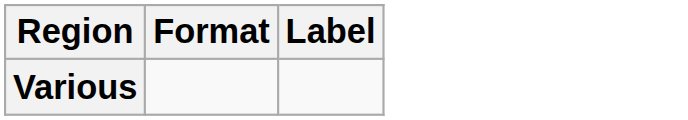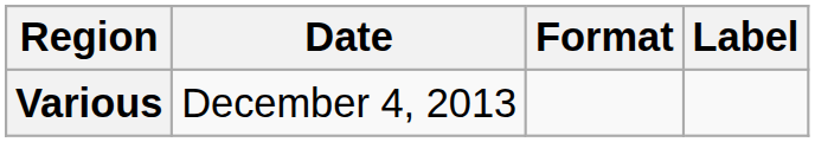 <table class="wikitable plainrowheaders">
 <tr>
 <th scope="col">Region</th>
+<th scope="col">Date</th>
 <th scope="col">Format</th>
 <th scope="col">Label</th>
 </tr>
 <tr>
 <th scope="row">Various</th>
+<td>December 4, 2013</td>
 <td></td>
 <td></td>
 </tr>
 </table>
